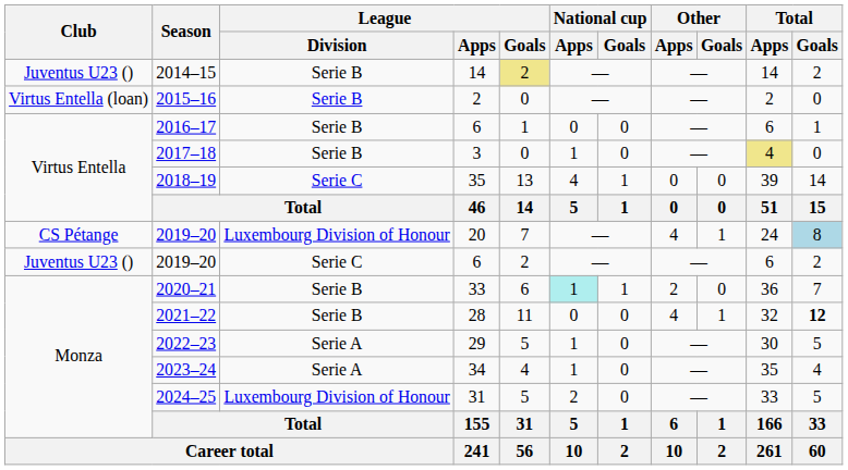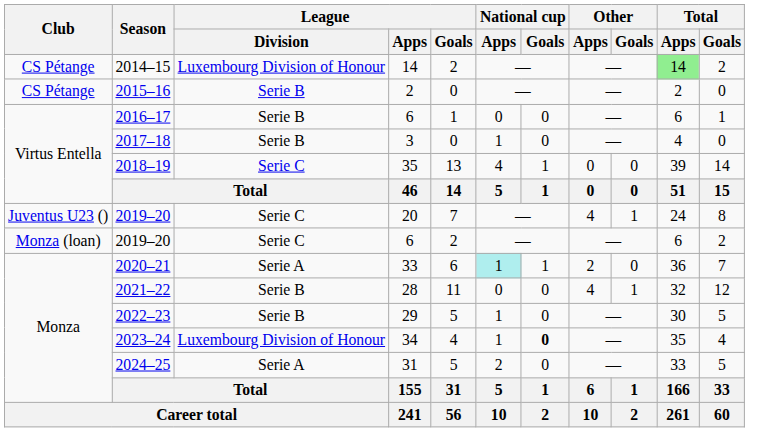 <table class="wikitable" style="text-align:center">
 <tr>
 <th rowspan="2">Club</th>
 <th rowspan="2">Season</th>
 <th colspan="3">League</th>
 <th colspan="2">National cup</th>
 <th colspan="2">Other</th>
 <th colspan="2">Total</th>
 </tr>
 <tr>
 <th>Division</th>
 <th>Apps</th>
 <th>Goals</th>
 <th>Apps</th>
 <th>Goals</th>
 <th>Apps</th>
 <th>Goals</th>
 <th>Apps</th>
 <th>Goals</th>
 </tr>
 <tr>
-<td><a href='#'>Juventus U23</a> ()</td>
+<td><a href='#'>CS Pétange</a></td>
 <td>2014–15</td>
-<td>Serie B</td>
+<td><a href='#'>Luxembourg Division of Honour</a></td>
 <td>14</td>
-<td style="background: khaki;">2</td>
+<td>2</td>
 <td colspan="2">—</td>
 <td colspan="2">—</td>
-<td>14</td>
+<td style="background: lightgreen;">14</td>
 <td>2</td>
 </tr>
 <tr>
-<td><a href='#'>Virtus Entella</a> (loan)</td>
+<td><a href='#'>CS Pétange</a></td>
 <td><a href='#'>2015–16</a></td>
 <td><a href='#'>Serie B</a></td>
 <td>2</td>
 <td>0</td>
 <td colspan="2">—</td>
 <td colspan="2">—</td>
 <td>2</td>
 <td>0</td>
 </tr>
 <tr>
 <td rowspan="4">Virtus Entella</td>
 <td><a href='#'>2016–17</a></td>
 <td>Serie B</td>
 <td>6</td>
 <td>1</td>
 <td>0</td>
 <td>0</td>
 <td colspan="2">—</td>
 <td>6</td>
 <td>1</td>
 </tr>
 <tr>
 <td><a href='#'>2017–18</a></td>
 <td>Serie B</td>
 <td>3</td>
 <td>0</td>
 <td>1</td>
 <td>0</td>
 <td colspan="2">—</td>
-<td style="background: khaki;">4</td>
+<td>4</td>
 <td>0</td>
 </tr>
 <tr>
 <td><a href='#'>2018–19</a></td>
 <td><a href='#'>Serie C</a></td>
 <td>35</td>
 <td>13</td>
 <td>4</td>
 <td>1</td>
 <td>0</td>
 <td>0</td>
 <td>39</td>
 <td>14</td>
 </tr>
 <tr>
 <th colspan="2">Total</th>
 <th>46</th>
 <th>14</th>
 <th>5</th>
 <th>1</th>
 <th>0</th>
 <th>0</th>
 <th>51</th>
 <th>15</th>
 </tr>
 <tr>
-<td><a href='#'>CS Pétange</a></td>
+<td><a href='#'>Juventus U23</a> ()</td>
 <td><a href='#'>2019–20</a></td>
-<td><a href='#'>Luxembourg Division of Honour</a></td>
+<td>Serie C</td>
 <td>20</td>
 <td>7</td>
 <td colspan="2">—</td>
 <td>4</td>
 <td>1</td>
 <td>24</td>
-<td style="background: lightblue;">8</td>
+<td>8</td>
 </tr>
 <tr>
-<td><a href='#'>Juventus U23</a> ()</td>
+<td><a href='#'>Monza</a> (loan)</td>
 <td>2019–20</td>
 <td>Serie C</td>
 <td>6</td>
 <td>2</td>
 <td colspan="2">—</td>
 <td colspan="2">—</td>
 <td>6</td>
 <td>2</td>
 </tr>
 <tr>
 <td rowspan="6">Monza</td>
 <td><a href='#'>2020–21</a></td>
-<td>Serie B</td>
+<td>Serie A</td>
 <td>33</td>
 <td>6</td>
 <td style="background: paleturquoise;">1</td>
 <td>1</td>
 <td>2</td>
 <td>0</td>
 <td>36</td>
 <td>7</td>
 </tr>
 <tr>
 <td><a href='#'>2021–22</a></td>
 <td>Serie B</td>
 <td>28</td>
 <td>11</td>
 <td>0</td>
 <td>0</td>
 <td>4</td>
 <td>1</td>
 <td>32</td>
-<td><strong>12</strong></td>
+<td>12</td>
 </tr>
 <tr>
 <td><a href='#'>2022–23</a></td>
-<td>Serie A</td>
+<td>Serie B</td>
 <td>29</td>
 <td>5</td>
 <td>1</td>
 <td>0</td>
 <td colspan="2">—</td>
 <td>30</td>
 <td>5</td>
 </tr>
 <tr>
 <td><a href='#'>2023–24</a></td>
-<td>Serie A</td>
+<td><a href='#'>Luxembourg Division of Honour</a></td>
 <td>34</td>
 <td>4</td>
 <td>1</td>
-<td>0</td>
+<td><strong>0</strong></td>
 <td colspan="2">—</td>
 <td>35</td>
 <td>4</td>
 </tr>
 <tr>
 <td><a href='#'>2024–25</a></td>
-<td><a href='#'>Luxembourg Division of Honour</a></td>
+<td>Serie A</td>
 <td>31</td>
 <td>5</td>
 <td>2</td>
 <td>0</td>
 <td colspan="2">—</td>
 <td>33</td>
 <td>5</td>
 </tr>
 <tr>
 <th colspan="2">Total</th>
 <th>155</th>
 <th>31</th>
 <th>5</th>
 <th>1</th>
 <th>6</th>
 <th>1</th>
 <th>166</th>
 <th>33</th>
 </tr>
 <tr>
 <th colspan="3">Career total</th>
 <th>241</th>
 <th>56</th>
 <th>10</th>
 <th>2</th>
 <th>10</th>
 <th>2</th>
 <th>261</th>
 <th>60</th>
 </tr>
 </table>
